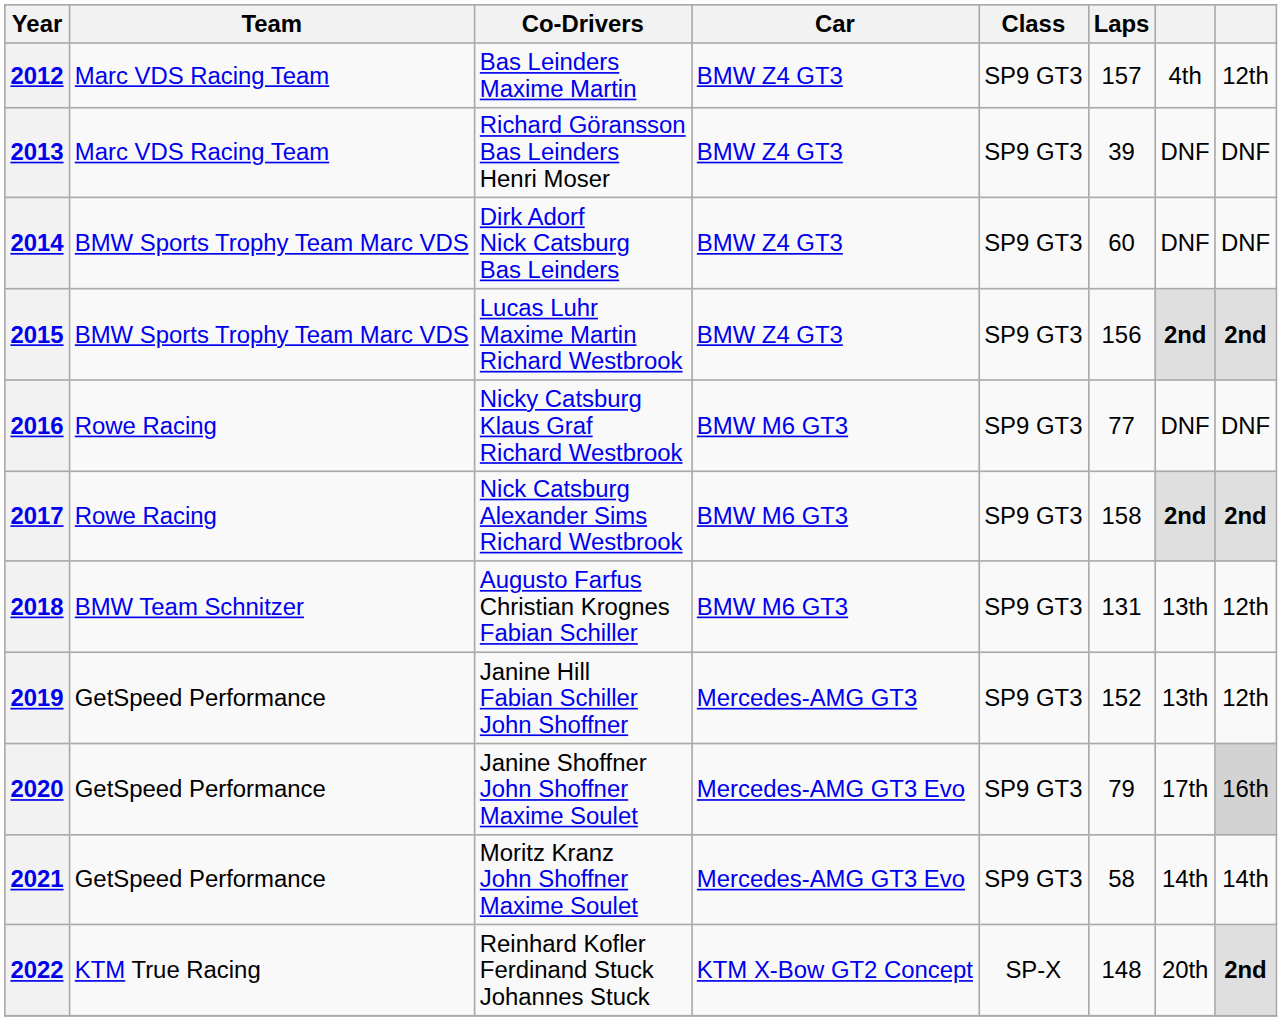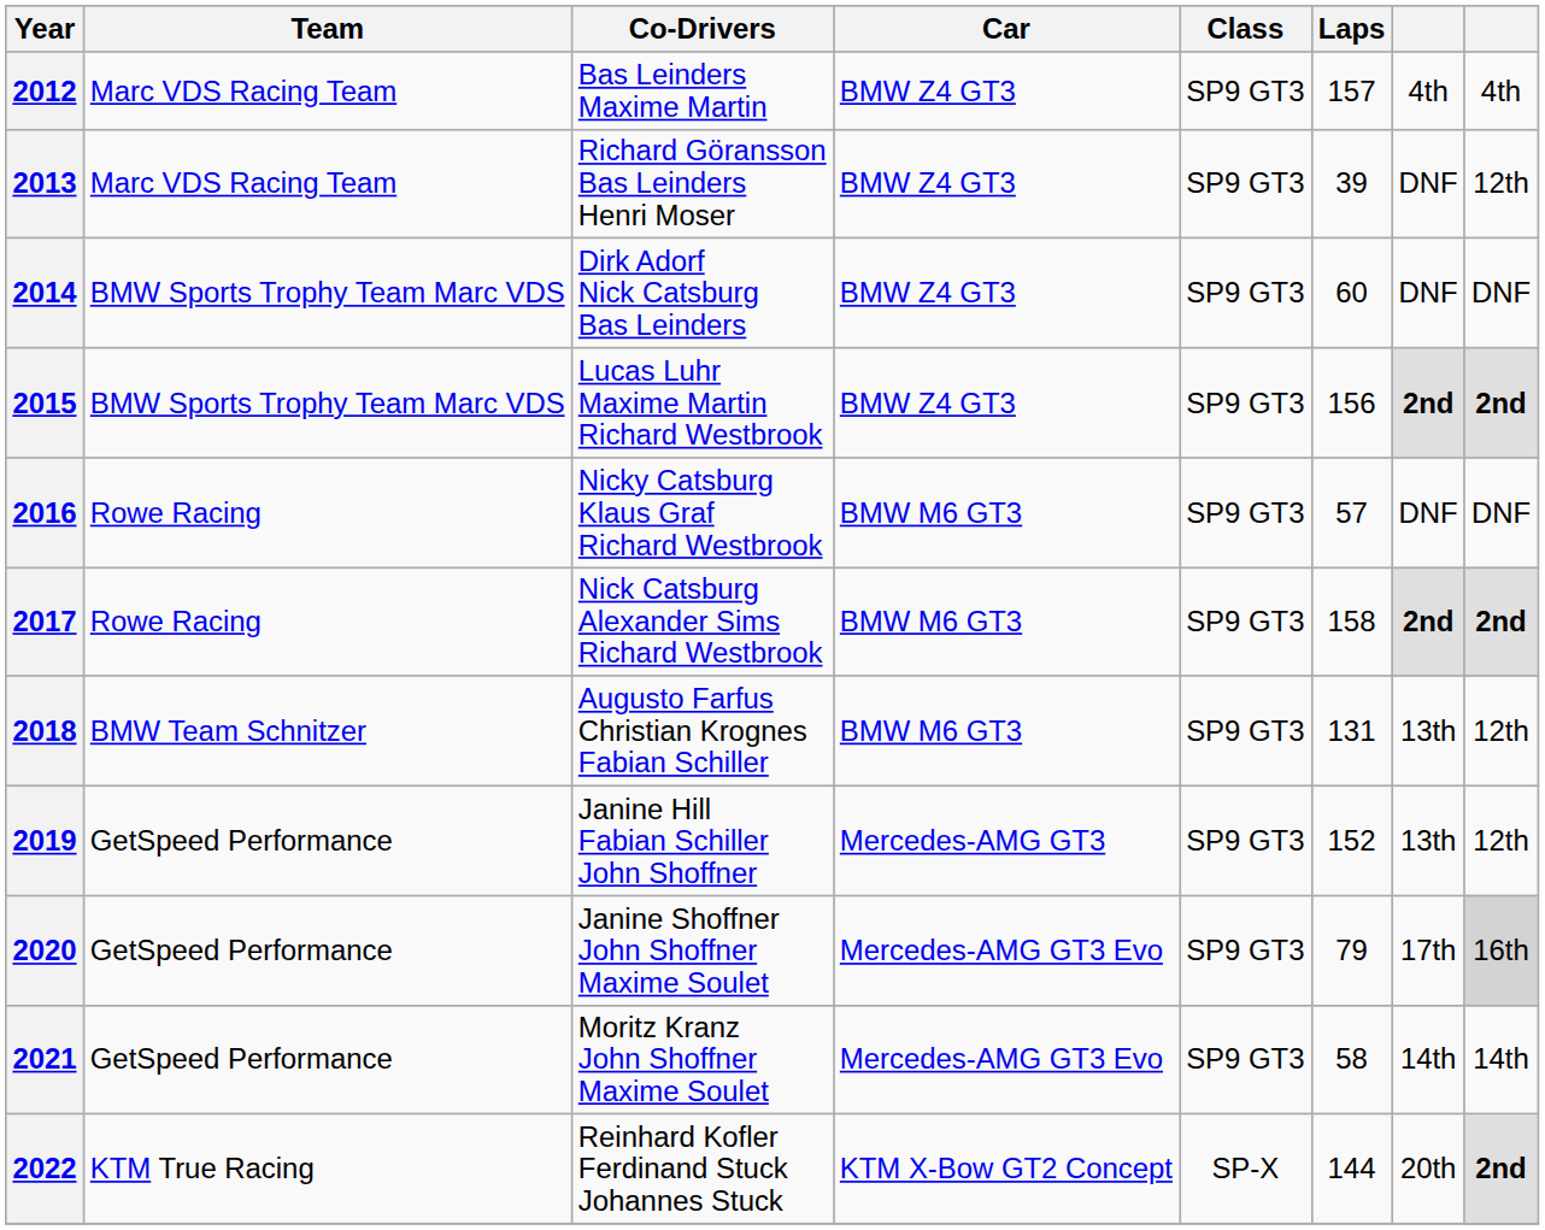 <table class="wikitable" style="text-align:center; font-size:90%">
 <tr>
 <th>Year</th>
 <th>Team</th>
 <th>Co-Drivers</th>
 <th>Car</th>
 <th>Class</th>
 <th>Laps</th>
 <th></th>
 <th></th>
 </tr>
 <tr>
 <th><a href='#'>2012</a></th>
 <td align="left"> <a href='#'>Marc VDS Racing Team</a></td>
 <td align="left"> <a href='#'>Bas Leinders</a><br> <a href='#'>Maxime Martin</a><br></td>
 <td align="left"><a href='#'>BMW Z4 GT3</a></td>
 <td>SP9 GT3</td>
 <td>157</td>
 <td>4th</td>
-<td>12th</td>
+<td>4th</td>
 </tr>
 <tr>
 <th><a href='#'>2013</a></th>
 <td align="left"> <a href='#'>Marc VDS Racing Team</a></td>
 <td align="left"> <a href='#'>Richard Göransson</a><br> <a href='#'>Bas Leinders</a><br> Henri Moser</td>
 <td align="left"><a href='#'>BMW Z4 GT3</a></td>
 <td>SP9 GT3</td>
 <td>39</td>
 <td>DNF</td>
-<td>DNF</td>
+<td>12th</td>
 </tr>
 <tr>
 <th><a href='#'>2014</a></th>
 <td align="left"> <a href='#'>BMW Sports Trophy Team Marc VDS</a></td>
 <td align="left"> <a href='#'>Dirk Adorf</a><br> <a href='#'>Nick Catsburg</a><br> <a href='#'>Bas Leinders</a></td>
 <td align="left"><a href='#'>BMW Z4 GT3</a></td>
 <td>SP9 GT3</td>
 <td>60</td>
 <td>DNF</td>
 <td>DNF</td>
 </tr>
 <tr>
 <th><a href='#'>2015</a></th>
 <td align="left"> <a href='#'>BMW Sports Trophy Team Marc VDS</a></td>
 <td align="left"> <a href='#'>Lucas Luhr</a><br> <a href='#'>Maxime Martin</a><br> <a href='#'>Richard Westbrook</a><br></td>
 <td align="left"><a href='#'>BMW Z4 GT3</a></td>
 <td>SP9 GT3</td>
 <td>156</td>
 <td style="background:#dfdfdf;"><strong>2nd</strong></td>
 <td style="background:#dfdfdf;"><strong>2nd</strong></td>
 </tr>
 <tr>
 <th><a href='#'>2016</a></th>
 <td align="left"> <a href='#'>Rowe Racing</a></td>
 <td align="left"> <a href='#'>Nicky Catsburg</a><br> <a href='#'>Klaus Graf</a><br> <a href='#'>Richard Westbrook</a></td>
 <td align="left"><a href='#'>BMW M6 GT3</a></td>
 <td>SP9 GT3</td>
-<td>77</td>
+<td>57</td>
 <td>DNF</td>
 <td>DNF</td>
 </tr>
 <tr>
 <th><a href='#'>2017</a></th>
 <td align="left"> <a href='#'>Rowe Racing</a></td>
 <td align="left"> <a href='#'>Nick Catsburg</a><br> <a href='#'>Alexander Sims</a><br> <a href='#'>Richard Westbrook</a></td>
 <td align="left"><a href='#'>BMW M6 GT3</a></td>
 <td>SP9 GT3</td>
 <td>158</td>
 <th style="background:#DFDFDF;">2nd</th>
 <th style="background:#DFDFDF;">2nd</th>
 </tr>
 <tr>
 <th><a href='#'>2018</a></th>
 <td align="left"> <a href='#'>BMW Team Schnitzer</a></td>
 <td align="left"> <a href='#'>Augusto Farfus</a><br> Christian Krognes<br> <a href='#'>Fabian Schiller</a></td>
 <td align="left"><a href='#'>BMW M6 GT3</a></td>
 <td>SP9 GT3</td>
 <td>131</td>
 <td>13th</td>
 <td>12th</td>
 </tr>
 <tr>
 <th><a href='#'>2019</a></th>
 <td align="left"> GetSpeed Performance</td>
 <td align="left"> Janine Hill<br> <a href='#'>Fabian Schiller</a><br> <a href='#'>John Shoffner</a></td>
 <td align="left"><a href='#'>Mercedes-AMG GT3</a></td>
 <td>SP9 GT3</td>
 <td>152</td>
 <td>13th</td>
 <td>12th</td>
 </tr>
 <tr>
 <th><a href='#'>2020</a></th>
 <td align="left"> GetSpeed Performance</td>
 <td align="left"> Janine Shoffner<br> <a href='#'>John Shoffner</a><br> <a href='#'>Maxime Soulet</a></td>
 <td align="left"><a href='#'>Mercedes-AMG GT3 Evo</a></td>
 <td>SP9 GT3</td>
 <td>79</td>
 <td>17th</td>
 <td style="background: lightgrey;">16th</td>
 </tr>
 <tr>
 <th><a href='#'>2021</a></th>
 <td align="left"> GetSpeed Performance</td>
 <td align="left"> Moritz Kranz<br> <a href='#'>John Shoffner</a><br> <a href='#'>Maxime Soulet</a></td>
 <td align="left"><a href='#'>Mercedes-AMG GT3 Evo</a></td>
 <td>SP9 GT3</td>
 <td>58</td>
 <td>14th</td>
 <td>14th</td>
 </tr>
 <tr>
 <th><a href='#'>2022</a></th>
 <td align="left"> <a href='#'>KTM</a> True Racing</td>
 <td align="left"> Reinhard Kofler<br> Ferdinand Stuck<br> Johannes Stuck</td>
 <td align="left"><a href='#'>KTM X-Bow GT2 Concept</a></td>
 <td>SP-X</td>
-<td>148</td>
+<td>144</td>
 <td>20th</td>
 <th style="background:#DFDFDF;">2nd</th>
 </tr>
 <tr>
 </tr>
 </table>
